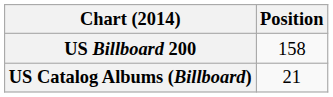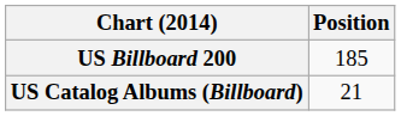 <table class="wikitable plainrowheaders sortable" style="text-align:center">
 <tr>
 <th scope="col">Chart (2014)</th>
 <th scope="col">Position</th>
 </tr>
 <tr>
 <th scope="row">US <em>Billboard</em> 200</th>
-<td>158</td>
+<td>185</td>
 </tr>
 <tr>
 <th scope="row">US Catalog Albums (<em>Billboard</em>)</th>
 <td>21</td>
 </tr>
 </table>
